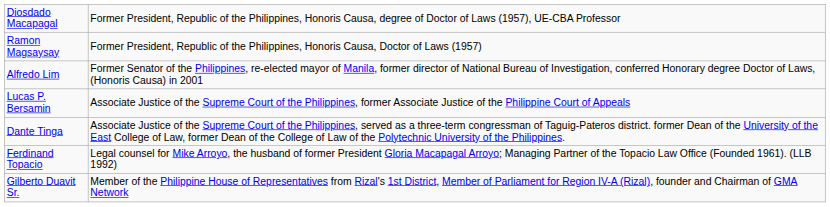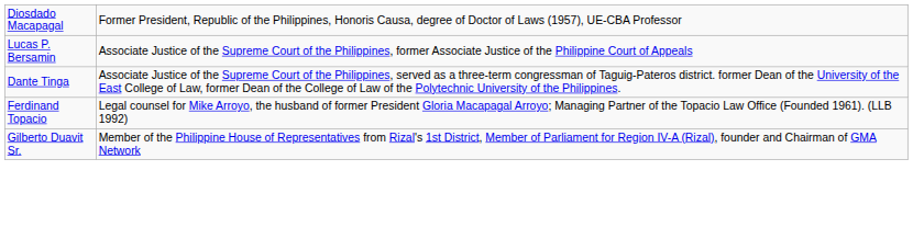 <table class="wikitable" width=100%>
 <tr>
 <td><a href='#'>Diosdado Macapagal</a></td>
 <td>Former President, Republic of the Philippines, Honoris Causa, degree of Doctor of Laws (1957), UE-CBA Professor</td>
-</tr>
-<tr>
-<td><a href='#'>Ramon Magsaysay</a></td>
-<td>Former President, Republic of the Philippines, Honoris Causa, Doctor of Laws (1957)</td>
-</tr>
-<tr>
-<td><a href='#'>Alfredo Lim</a></td>
-<td>Former Senator of the <a href='#'>Philippines</a>, re-elected mayor of <a href='#'>Manila</a>, former director of National Bureau of Investigation, conferred Honorary degree Doctor of Laws, (Honoris Causa) in 2001</td>
 </tr>
 <tr>
 <td><a href='#'>Lucas P. Bersamin</a></td>
 <td>Associate Justice of the <a href='#'>Supreme Court of the Philippines</a>, former Associate Justice of the <a href='#'>Philippine Court of Appeals</a></td>
 </tr>
 <tr>
 <td><a href='#'>Dante Tinga</a></td>
 <td>Associate Justice of the <a href='#'>Supreme Court of the Philippines</a>, served as a three-term congressman of Taguig-Pateros district. former Dean of the <a href='#'>University of the East</a> College of Law, former Dean of the College of Law of the <a href='#'>Polytechnic University of the Philippines</a>.</td>
 </tr>
 <tr>
 <td><a href='#'>Ferdinand Topacio</a></td>
 <td>Legal counsel for <a href='#'>Mike Arroyo</a>, the husband of former President <a href='#'>Gloria Macapagal Arroyo</a>; Managing Partner of the Topacio Law Office (Founded 1961). (LLB 1992)</td>
 </tr>
 <tr>
 <td><a href='#'>Gilberto Duavit Sr.</a></td>
 <td>Member of the <a href='#'>Philippine House of Representatives</a> from <a href='#'>Rizal</a>'s <a href='#'>1st District</a>, <a href='#'>Member of Parliament for Region IV-A (Rizal)</a>, founder and Chairman of <a href='#'>GMA Network</a></td>
 </tr>
 </table>
